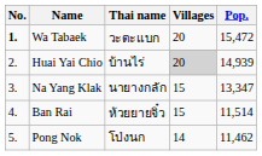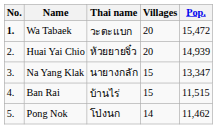 <table class="wikitable" border="1">
 <tr>
 <th>No.</th>
 <th>Name</th>
 <th>Thai name</th>
 <th>Villages</th>
 <th><a href='#'>Pop.</a></th>
 </tr>
 <tr>
 <td><strong>1.</strong></td>
 <td>Wa Tabaek</td>
 <td>วะตะแบก</td>
 <td>20</td>
 <td>15,472</td>
 </tr>
 <tr>
 <td>2.</td>
 <td>Huai Yai Chio</td>
-<td>บ้านไร่</td>
-<td style="background: lightgrey;">20</td>
+<td>ห้วยยายจิ๋ว</td>
+<td>20</td>
 <td>14,939</td>
 </tr>
 <tr>
 <td>3.</td>
 <td>Na Yang Klak</td>
 <td>นายางกลัก</td>
 <td>15</td>
 <td>13,347</td>
 </tr>
 <tr>
 <td>4.</td>
 <td>Ban Rai</td>
-<td>ห้วยยายจิ๋ว</td>
+<td>บ้านไร่</td>
 <td>15</td>
-<td>11,514</td>
+<td>11,515</td>
 </tr>
 <tr>
 <td>5.</td>
 <td>Pong Nok</td>
 <td>โป่งนก</td>
 <td>14</td>
 <td>11,462</td>
 </tr>
 </table>
